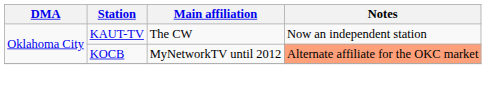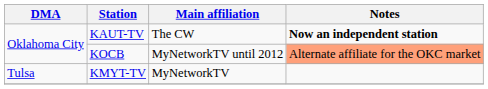 <table class="wikitable">
 <tr>
 <th><a href='#'>DMA</a></th>
 <th><a href='#'>Station</a></th>
 <th><a href='#'>Main affiliation</a> <br>  </th>
 <th>Notes</th>
 </tr>
 <tr>
 <td rowspan=2><a href='#'>Oklahoma City</a></td>
 <td><a href='#'>KAUT-TV</a></td>
 <td>The CW</td>
-<td>Now an independent station</td>
+<td><strong>Now an independent station</strong></td>
 </tr>
 <tr>
 <td><a href='#'>KOCB</a></td>
 <td>MyNetworkTV until 2012</td>
 <td style="background: lightsalmon;">Alternate affiliate for the OKC market</td>
 </tr>
 <tr>
+<td><a href='#'>Tulsa</a></td>
+<td><a href='#'>KMYT-TV</a></td>
+<td>MyNetworkTV</td>
+<td></td>
+</tr>
+<tr>
 </tr>
 </table>
